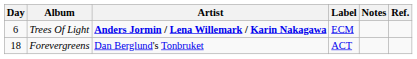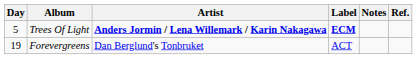 <table class="wikitable">
 <tr>
 <th>Day</th>
 <th>Album</th>
 <th>Artist</th>
 <th>Label</th>
 <th>Notes</th>
 <th>Ref.</th>
 </tr>
 <tr>
-<td rowspan="1" style="text-align:center;">6</td>
+<td rowspan="1" style="text-align:center;">5</td>
 <td><em>Trees Of Light</em></td>
 <td><strong><a href='#'>Anders Jormin</a> / <a href='#'>Lena Willemark</a> / <a href='#'>Karin Nakagawa</a></strong></td>
-<td><a href='#'>ECM</a></td>
+<td><strong><a href='#'>ECM</a></strong></td>
 <td></td>
 <td style="text-align:center;"></td>
 </tr>
 <tr>
-<td rowspan="1" style="text-align:center;">18</td>
+<td rowspan="1" style="text-align:center;">19</td>
 <td><em>Forevergreens</em></td>
 <td><a href='#'>Dan Berglund</a>'s <a href='#'>Tonbruket</a></td>
 <td><a href='#'>ACT</a></td>
 <td></td>
 <td style="text-align:center;"></td>
 </tr>
 </table>
